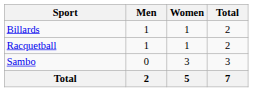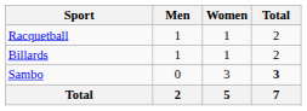 <table class="wikitable sortable" style="text-align:center;">
 <tr>
 <th width=180>Sport</th>
 <th width=55>Men</th>
 <th width=55>Women</th>
 <th width=55>Total</th>
 </tr>
 <tr>
-<td align=left><a href='#'>Billards</a></td>
+<td align=left><a href='#'>Racquetball</a></td>
 <td>1</td>
 <td>1</td>
 <td>2</td>
 </tr>
 <tr>
-<td align=left><a href='#'>Racquetball</a></td>
+<td align=left><a href='#'>Billards</a></td>
 <td>1</td>
 <td>1</td>
 <td>2</td>
 </tr>
 <tr>
 <td align=left><a href='#'>Sambo</a></td>
 <td>0</td>
 <td>3</td>
-<td>3</td>
+<td><strong>3</strong></td>
 </tr>
 <tr>
 <th>Total</th>
 <th>2</th>
 <th>5</th>
 <th>7</th>
 </tr>
 </table>
